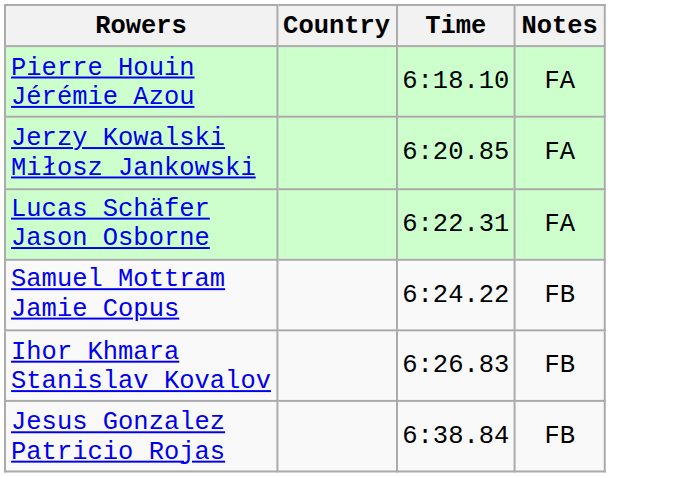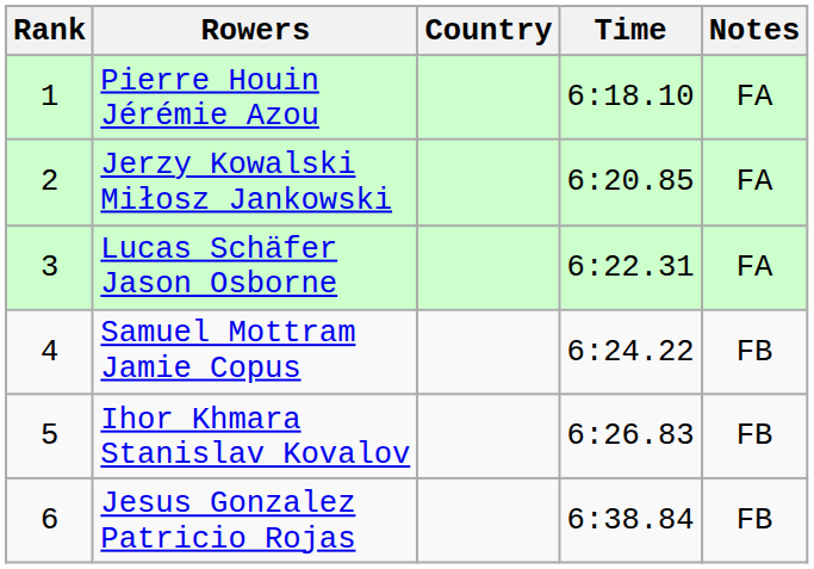 <table class="wikitable" style="text-align:center">
 <tr>
+<th>Rank</th>
 <th>Rowers</th>
 <th>Country</th>
 <th>Time</th>
 <th>Notes</th>
 </tr>
 <tr bgcolor=ccffcc>
+<td>1</td>
 <td align="left"><a href='#'>Pierre Houin</a><br><a href='#'>Jérémie Azou</a></td>
 <td align="left"></td>
 <td>6:18.10</td>
 <td>FA</td>
 </tr>
 <tr bgcolor=ccffcc>
+<td>2</td>
 <td align="left"><a href='#'>Jerzy Kowalski</a><br><a href='#'>Miłosz Jankowski</a></td>
 <td align="left"></td>
 <td>6:20.85</td>
 <td>FA</td>
 </tr>
 <tr bgcolor=ccffcc>
+<td>3</td>
 <td align="left"><a href='#'>Lucas Schäfer</a><br><a href='#'>Jason Osborne</a></td>
 <td align="left"></td>
 <td>6:22.31</td>
 <td>FA</td>
 </tr>
 <tr>
+<td>4</td>
 <td align="left"><a href='#'>Samuel Mottram</a><br><a href='#'>Jamie Copus</a></td>
 <td align="left"></td>
 <td>6:24.22</td>
 <td>FB</td>
 </tr>
 <tr>
+<td>5</td>
 <td align="left"><a href='#'>Ihor Khmara</a><br><a href='#'>Stanislav Kovalov</a></td>
 <td align="left"></td>
 <td>6:26.83</td>
 <td>FB</td>
 </tr>
 <tr>
+<td>6</td>
 <td align="left"><a href='#'>Jesus Gonzalez</a><br><a href='#'>Patricio Rojas</a></td>
 <td align="left"></td>
 <td>6:38.84</td>
 <td>FB</td>
 </tr>
 </table>
